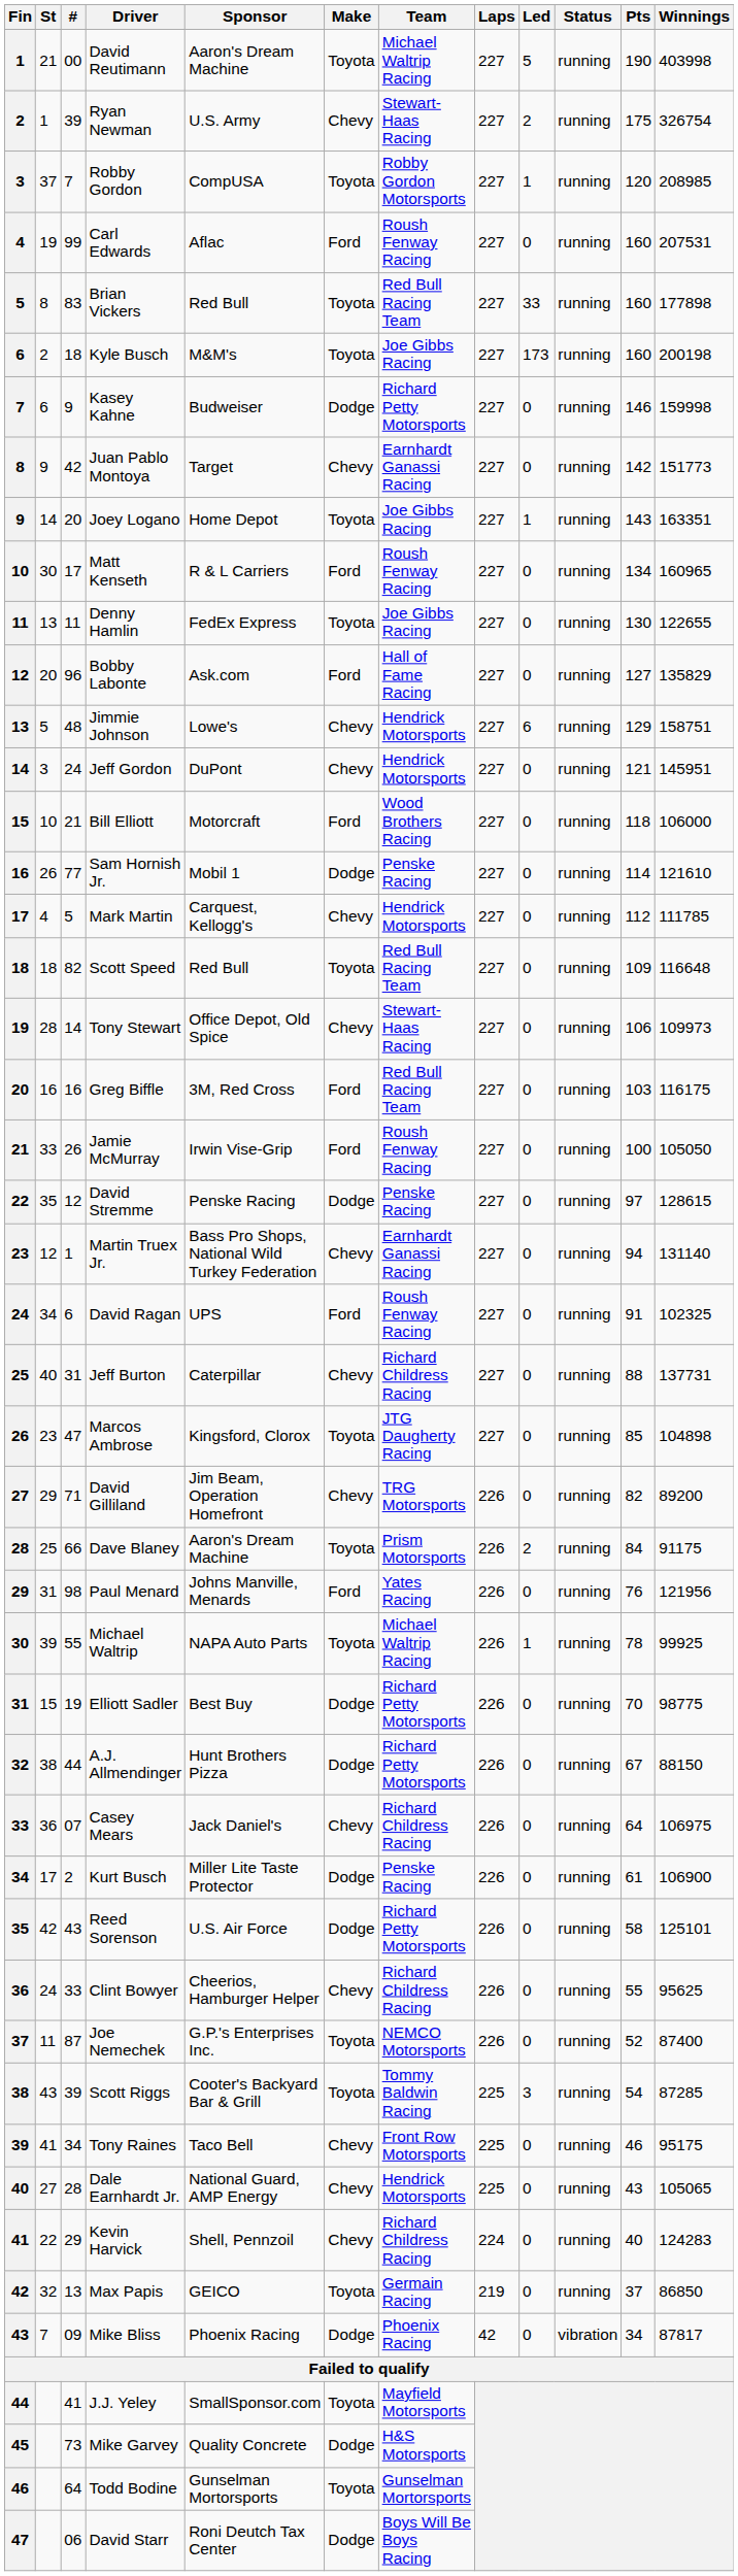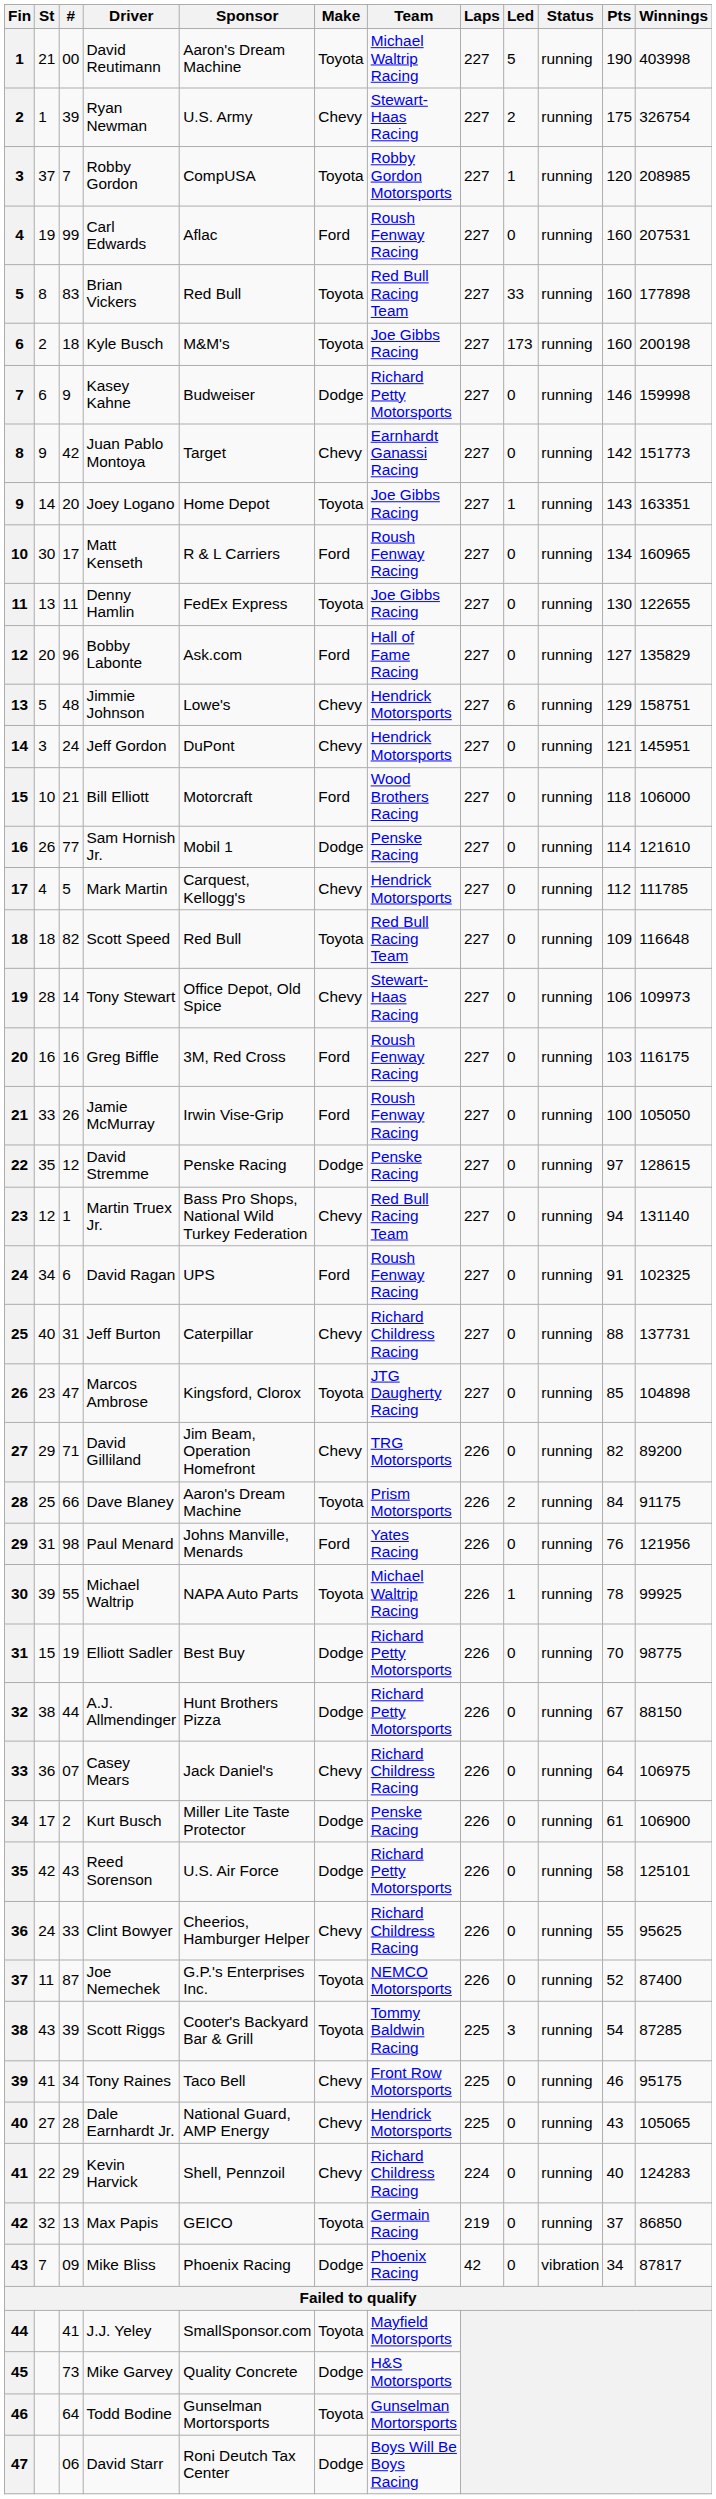 <table class="wikitable sortable">
 <tr>
 <th>Fin</th>
 <th>St</th>
 <th>#</th>
 <th>Driver</th>
 <th>Sponsor</th>
 <th>Make</th>
 <th>Team</th>
 <th>Laps</th>
 <th>Led</th>
 <th>Status</th>
 <th>Pts</th>
 <th>Winnings</th>
 </tr>
 <tr>
 <th>1</th>
 <td>21</td>
 <td>00</td>
 <td>David Reutimann</td>
 <td>Aaron's Dream Machine</td>
 <td>Toyota</td>
 <td><a href='#'>Michael Waltrip Racing</a></td>
 <td>227</td>
 <td>5</td>
 <td>running</td>
 <td>190</td>
 <td>403998</td>
 </tr>
 <tr>
 <th>2</th>
 <td>1</td>
 <td>39</td>
 <td>Ryan Newman</td>
 <td>U.S. Army</td>
 <td>Chevy</td>
 <td><a href='#'>Stewart-Haas Racing</a></td>
 <td>227</td>
 <td>2</td>
 <td>running</td>
 <td>175</td>
 <td>326754</td>
 </tr>
 <tr>
 <th>3</th>
 <td>37</td>
 <td>7</td>
 <td>Robby Gordon</td>
 <td>CompUSA</td>
 <td>Toyota</td>
 <td><a href='#'>Robby Gordon Motorsports</a></td>
 <td>227</td>
 <td>1</td>
 <td>running</td>
 <td>120</td>
 <td>208985</td>
 </tr>
 <tr>
 <th>4</th>
 <td>19</td>
 <td>99</td>
 <td>Carl Edwards</td>
 <td>Aflac</td>
 <td>Ford</td>
 <td><a href='#'>Roush Fenway Racing</a></td>
 <td>227</td>
 <td>0</td>
 <td>running</td>
 <td>160</td>
 <td>207531</td>
 </tr>
 <tr>
 <th>5</th>
 <td>8</td>
 <td>83</td>
 <td>Brian Vickers</td>
 <td>Red Bull</td>
 <td>Toyota</td>
 <td><a href='#'>Red Bull Racing Team</a></td>
 <td>227</td>
 <td>33</td>
 <td>running</td>
 <td>160</td>
 <td>177898</td>
 </tr>
 <tr>
 <th>6</th>
 <td>2</td>
 <td>18</td>
 <td>Kyle Busch</td>
 <td>M&M's</td>
 <td>Toyota</td>
 <td><a href='#'>Joe Gibbs Racing</a></td>
 <td>227</td>
 <td>173</td>
 <td>running</td>
 <td>160</td>
 <td>200198</td>
 </tr>
 <tr>
 <th>7</th>
 <td>6</td>
 <td>9</td>
 <td>Kasey Kahne</td>
 <td>Budweiser</td>
 <td>Dodge</td>
 <td><a href='#'>Richard Petty Motorsports</a></td>
 <td>227</td>
 <td>0</td>
 <td>running</td>
 <td>146</td>
 <td>159998</td>
 </tr>
 <tr>
 <th>8</th>
 <td>9</td>
 <td>42</td>
 <td>Juan Pablo Montoya</td>
 <td>Target</td>
 <td>Chevy</td>
 <td><a href='#'>Earnhardt Ganassi Racing</a></td>
 <td>227</td>
 <td>0</td>
 <td>running</td>
 <td>142</td>
 <td>151773</td>
 </tr>
 <tr>
 <th>9</th>
 <td>14</td>
 <td>20</td>
 <td>Joey Logano</td>
 <td>Home Depot</td>
 <td>Toyota</td>
 <td><a href='#'>Joe Gibbs Racing</a></td>
 <td>227</td>
 <td>1</td>
 <td>running</td>
 <td>143</td>
 <td>163351</td>
 </tr>
 <tr>
 <th>10</th>
 <td>30</td>
 <td>17</td>
 <td>Matt Kenseth</td>
 <td>R & L Carriers</td>
 <td>Ford</td>
 <td><a href='#'>Roush Fenway Racing</a></td>
 <td>227</td>
 <td>0</td>
 <td>running</td>
 <td>134</td>
 <td>160965</td>
 </tr>
 <tr>
 <th>11</th>
 <td>13</td>
 <td>11</td>
 <td>Denny Hamlin</td>
 <td>FedEx Express</td>
 <td>Toyota</td>
 <td><a href='#'>Joe Gibbs Racing</a></td>
 <td>227</td>
 <td>0</td>
 <td>running</td>
 <td>130</td>
 <td>122655</td>
 </tr>
 <tr>
 <th>12</th>
 <td>20</td>
 <td>96</td>
 <td>Bobby Labonte</td>
 <td>Ask.com</td>
 <td>Ford</td>
 <td><a href='#'>Hall of Fame Racing</a></td>
 <td>227</td>
 <td>0</td>
 <td>running</td>
 <td>127</td>
 <td>135829</td>
 </tr>
 <tr>
 <th>13</th>
 <td>5</td>
 <td>48</td>
 <td>Jimmie Johnson</td>
 <td>Lowe's</td>
 <td>Chevy</td>
 <td><a href='#'>Hendrick Motorsports</a></td>
 <td>227</td>
 <td>6</td>
 <td>running</td>
 <td>129</td>
 <td>158751</td>
 </tr>
 <tr>
 <th>14</th>
 <td>3</td>
 <td>24</td>
 <td>Jeff Gordon</td>
 <td>DuPont</td>
 <td>Chevy</td>
 <td><a href='#'>Hendrick Motorsports</a></td>
 <td>227</td>
 <td>0</td>
 <td>running</td>
 <td>121</td>
 <td>145951</td>
 </tr>
 <tr>
 <th>15</th>
 <td>10</td>
 <td>21</td>
 <td>Bill Elliott</td>
 <td>Motorcraft</td>
 <td>Ford</td>
 <td><a href='#'>Wood Brothers Racing</a></td>
 <td>227</td>
 <td>0</td>
 <td>running</td>
 <td>118</td>
 <td>106000</td>
 </tr>
 <tr>
 <th>16</th>
 <td>26</td>
 <td>77</td>
 <td>Sam Hornish Jr.</td>
 <td>Mobil 1</td>
 <td>Dodge</td>
 <td><a href='#'>Penske Racing</a></td>
 <td>227</td>
 <td>0</td>
 <td>running</td>
 <td>114</td>
 <td>121610</td>
 </tr>
 <tr>
 <th>17</th>
 <td>4</td>
 <td>5</td>
 <td>Mark Martin</td>
 <td>Carquest, Kellogg's</td>
 <td>Chevy</td>
 <td><a href='#'>Hendrick Motorsports</a></td>
 <td>227</td>
 <td>0</td>
 <td>running</td>
 <td>112</td>
 <td>111785</td>
 </tr>
 <tr>
 <th>18</th>
 <td>18</td>
 <td>82</td>
 <td>Scott Speed</td>
 <td>Red Bull</td>
 <td>Toyota</td>
 <td><a href='#'>Red Bull Racing Team</a></td>
 <td>227</td>
 <td>0</td>
 <td>running</td>
 <td>109</td>
 <td>116648</td>
 </tr>
 <tr>
 <th>19</th>
 <td>28</td>
 <td>14</td>
 <td>Tony Stewart</td>
 <td>Office Depot, Old Spice</td>
 <td>Chevy</td>
 <td><a href='#'>Stewart-Haas Racing</a></td>
 <td>227</td>
 <td>0</td>
 <td>running</td>
 <td>106</td>
 <td>109973</td>
 </tr>
 <tr>
 <th>20</th>
 <td>16</td>
 <td>16</td>
 <td>Greg Biffle</td>
 <td>3M, Red Cross</td>
 <td>Ford</td>
-<td><a href='#'>Red Bull Racing Team</a></td>
+<td><a href='#'>Roush Fenway Racing</a></td>
 <td>227</td>
 <td>0</td>
 <td>running</td>
 <td>103</td>
 <td>116175</td>
 </tr>
 <tr>
 <th>21</th>
 <td>33</td>
 <td>26</td>
 <td>Jamie McMurray</td>
 <td>Irwin Vise-Grip</td>
 <td>Ford</td>
 <td><a href='#'>Roush Fenway Racing</a></td>
 <td>227</td>
 <td>0</td>
 <td>running</td>
 <td>100</td>
 <td>105050</td>
 </tr>
 <tr>
 <th>22</th>
 <td>35</td>
 <td>12</td>
 <td>David Stremme</td>
 <td>Penske Racing</td>
 <td>Dodge</td>
 <td><a href='#'>Penske Racing</a></td>
 <td>227</td>
 <td>0</td>
 <td>running</td>
 <td>97</td>
 <td>128615</td>
 </tr>
 <tr>
 <th>23</th>
 <td>12</td>
 <td>1</td>
 <td>Martin Truex Jr.</td>
 <td>Bass Pro Shops, National Wild Turkey Federation</td>
 <td>Chevy</td>
-<td><a href='#'>Earnhardt Ganassi Racing</a></td>
+<td><a href='#'>Red Bull Racing Team</a></td>
 <td>227</td>
 <td>0</td>
 <td>running</td>
 <td>94</td>
 <td>131140</td>
 </tr>
 <tr>
 <th>24</th>
 <td>34</td>
 <td>6</td>
 <td>David Ragan</td>
 <td>UPS</td>
 <td>Ford</td>
 <td><a href='#'>Roush Fenway Racing</a></td>
 <td>227</td>
 <td>0</td>
 <td>running</td>
 <td>91</td>
 <td>102325</td>
 </tr>
 <tr>
 <th>25</th>
 <td>40</td>
 <td>31</td>
 <td>Jeff Burton</td>
 <td>Caterpillar</td>
 <td>Chevy</td>
 <td><a href='#'>Richard Childress Racing</a></td>
 <td>227</td>
 <td>0</td>
 <td>running</td>
 <td>88</td>
 <td>137731</td>
 </tr>
 <tr>
 <th>26</th>
 <td>23</td>
 <td>47</td>
 <td>Marcos Ambrose</td>
 <td>Kingsford, Clorox</td>
 <td>Toyota</td>
 <td><a href='#'>JTG Daugherty Racing</a></td>
 <td>227</td>
 <td>0</td>
 <td>running</td>
 <td>85</td>
 <td>104898</td>
 </tr>
 <tr>
 <th>27</th>
 <td>29</td>
 <td>71</td>
 <td>David Gilliland</td>
 <td>Jim Beam, Operation Homefront</td>
 <td>Chevy</td>
 <td><a href='#'>TRG Motorsports</a></td>
 <td>226</td>
 <td>0</td>
 <td>running</td>
 <td>82</td>
 <td>89200</td>
 </tr>
 <tr>
 <th>28</th>
 <td>25</td>
 <td>66</td>
 <td>Dave Blaney</td>
 <td>Aaron's Dream Machine</td>
 <td>Toyota</td>
 <td><a href='#'>Prism Motorsports</a></td>
 <td>226</td>
 <td>2</td>
 <td>running</td>
 <td>84</td>
 <td>91175</td>
 </tr>
 <tr>
 <th>29</th>
 <td>31</td>
 <td>98</td>
 <td>Paul Menard</td>
 <td>Johns Manville, Menards</td>
 <td>Ford</td>
 <td><a href='#'>Yates Racing</a></td>
 <td>226</td>
 <td>0</td>
 <td>running</td>
 <td>76</td>
 <td>121956</td>
 </tr>
 <tr>
 <th>30</th>
 <td>39</td>
 <td>55</td>
 <td>Michael Waltrip</td>
 <td>NAPA Auto Parts</td>
 <td>Toyota</td>
 <td><a href='#'>Michael Waltrip Racing</a></td>
 <td>226</td>
 <td>1</td>
 <td>running</td>
 <td>78</td>
 <td>99925</td>
 </tr>
 <tr>
 <th>31</th>
 <td>15</td>
 <td>19</td>
 <td>Elliott Sadler</td>
 <td>Best Buy</td>
 <td>Dodge</td>
 <td><a href='#'>Richard Petty Motorsports</a></td>
 <td>226</td>
 <td>0</td>
 <td>running</td>
 <td>70</td>
 <td>98775</td>
 </tr>
 <tr>
 <th>32</th>
 <td>38</td>
 <td>44</td>
 <td>A.J. Allmendinger</td>
 <td>Hunt Brothers Pizza</td>
 <td>Dodge</td>
 <td><a href='#'>Richard Petty Motorsports</a></td>
 <td>226</td>
 <td>0</td>
 <td>running</td>
 <td>67</td>
 <td>88150</td>
 </tr>
 <tr>
 <th>33</th>
 <td>36</td>
 <td>07</td>
 <td>Casey Mears</td>
 <td>Jack Daniel's</td>
 <td>Chevy</td>
 <td><a href='#'>Richard Childress Racing</a></td>
 <td>226</td>
 <td>0</td>
 <td>running</td>
 <td>64</td>
 <td>106975</td>
 </tr>
 <tr>
 <th>34</th>
 <td>17</td>
 <td>2</td>
 <td>Kurt Busch</td>
 <td>Miller Lite Taste Protector</td>
 <td>Dodge</td>
 <td><a href='#'>Penske Racing</a></td>
 <td>226</td>
 <td>0</td>
 <td>running</td>
 <td>61</td>
 <td>106900</td>
 </tr>
 <tr>
 <th>35</th>
 <td>42</td>
 <td>43</td>
 <td>Reed Sorenson</td>
 <td>U.S. Air Force</td>
 <td>Dodge</td>
 <td><a href='#'>Richard Petty Motorsports</a></td>
 <td>226</td>
 <td>0</td>
 <td>running</td>
 <td>58</td>
 <td>125101</td>
 </tr>
 <tr>
 <th>36</th>
 <td>24</td>
 <td>33</td>
 <td>Clint Bowyer</td>
 <td>Cheerios, Hamburger Helper</td>
 <td>Chevy</td>
 <td><a href='#'>Richard Childress Racing</a></td>
 <td>226</td>
 <td>0</td>
 <td>running</td>
 <td>55</td>
 <td>95625</td>
 </tr>
 <tr>
 <th>37</th>
 <td>11</td>
 <td>87</td>
 <td>Joe Nemechek</td>
 <td>G.P.'s Enterprises Inc.</td>
 <td>Toyota</td>
 <td><a href='#'>NEMCO Motorsports</a></td>
 <td>226</td>
 <td>0</td>
 <td>running</td>
 <td>52</td>
 <td>87400</td>
 </tr>
 <tr>
 <th>38</th>
 <td>43</td>
 <td>39</td>
 <td>Scott Riggs</td>
 <td>Cooter's Backyard Bar & Grill</td>
 <td>Toyota</td>
 <td><a href='#'>Tommy Baldwin Racing</a></td>
 <td>225</td>
 <td>3</td>
 <td>running</td>
 <td>54</td>
 <td>87285</td>
 </tr>
 <tr>
 <th>39</th>
 <td>41</td>
 <td>34</td>
 <td>Tony Raines</td>
 <td>Taco Bell</td>
 <td>Chevy</td>
 <td><a href='#'>Front Row Motorsports</a></td>
 <td>225</td>
 <td>0</td>
 <td>running</td>
 <td>46</td>
 <td>95175</td>
 </tr>
 <tr>
 <th>40</th>
 <td>27</td>
 <td>28</td>
 <td>Dale Earnhardt Jr.</td>
 <td>National Guard, AMP Energy</td>
 <td>Chevy</td>
 <td><a href='#'>Hendrick Motorsports</a></td>
 <td>225</td>
 <td>0</td>
 <td>running</td>
 <td>43</td>
 <td>105065</td>
 </tr>
 <tr>
 <th>41</th>
 <td>22</td>
 <td>29</td>
 <td>Kevin Harvick</td>
 <td>Shell, Pennzoil</td>
 <td>Chevy</td>
 <td><a href='#'>Richard Childress Racing</a></td>
 <td>224</td>
 <td>0</td>
 <td>running</td>
 <td>40</td>
 <td>124283</td>
 </tr>
 <tr>
 <th>42</th>
 <td>32</td>
 <td>13</td>
 <td>Max Papis</td>
 <td>GEICO</td>
 <td>Toyota</td>
 <td><a href='#'>Germain Racing</a></td>
 <td>219</td>
 <td>0</td>
 <td>running</td>
 <td>37</td>
 <td>86850</td>
 </tr>
 <tr>
 <th>43</th>
 <td>7</td>
 <td>09</td>
 <td>Mike Bliss</td>
 <td>Phoenix Racing</td>
 <td>Dodge</td>
 <td><a href='#'>Phoenix Racing</a></td>
 <td>42</td>
 <td>0</td>
 <td>vibration</td>
 <td>34</td>
 <td>87817</td>
 </tr>
 <tr>
 <th colspan="12">Failed to qualify</th>
 </tr>
 <tr>
 <th>44</th>
 <td></td>
 <td>41</td>
 <td>J.J. Yeley</td>
 <td>SmallSponsor.com</td>
 <td>Toyota</td>
 <td><a href='#'>Mayfield Motorsports</a></td>
 <th colspan="5" rowspan="4"></th>
 </tr>
 <tr>
 <th>45</th>
 <td></td>
 <td>73</td>
 <td>Mike Garvey</td>
 <td>Quality Concrete</td>
 <td>Dodge</td>
 <td><a href='#'>H&S Motorsports</a></td>
 </tr>
 <tr>
 <th>46</th>
 <td></td>
 <td>64</td>
 <td>Todd Bodine</td>
 <td>Gunselman Mortorsports</td>
 <td>Toyota</td>
 <td><a href='#'>Gunselman Mortorsports</a></td>
 </tr>
 <tr>
 <th>47</th>
 <td></td>
 <td>06</td>
 <td>David Starr</td>
 <td>Roni Deutch Tax Center</td>
 <td>Dodge</td>
 <td><a href='#'>Boys Will Be Boys Racing</a></td>
 </tr>
 </table>
